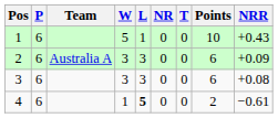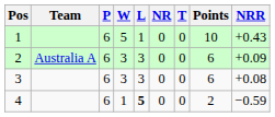 <table class="wikitable">
 <tr>
 <th>Pos</th>
+<th>Team</th>
 <th><a href='#'>P</a></th>
-<th>Team</th>
 <th><a href='#'>W</a></th>
 <th><a href='#'>L</a></th>
 <th><a href='#'>NR</a></th>
 <th><a href='#'>T</a></th>
 <th>Points</th>
 <th><a href='#'>NRR</a></th>
 </tr>
 <tr align="center" bgcolor="#ccffcc">
 <td>1</td>
+<td align="left"></td>
 <td>6</td>
-<td align="left"></td>
 <td>5</td>
 <td>1</td>
 <td>0</td>
 <td>0</td>
 <td>10</td>
 <td>+0.43</td>
 </tr>
 <tr align="center" bgcolor="#ccffcc">
 <td>2</td>
+<td align="left"><a href='#'>Australia A</a></td>
 <td>6</td>
-<td align="left"><a href='#'>Australia A</a></td>
 <td>3</td>
 <td>3</td>
 <td>0</td>
 <td>0</td>
 <td>6</td>
 <td>+0.09</td>
 </tr>
 <tr align="center">
 <td>3</td>
+<td align="left"></td>
 <td>6</td>
-<td align="left"></td>
 <td>3</td>
 <td>3</td>
 <td>0</td>
 <td>0</td>
 <td>6</td>
 <td>+0.08</td>
 </tr>
 <tr align="center">
 <td>4</td>
+<td align="left"></td>
 <td>6</td>
-<td align="left"></td>
 <td>1</td>
 <td><strong>5</strong></td>
 <td>0</td>
 <td>0</td>
 <td>2</td>
-<td>−0.61</td>
+<td>−0.59</td>
 </tr>
 </table>
